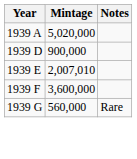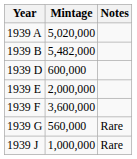 <table class="wikitable">
 <tr>
 <th scope="col">Year</th>
 <th scope="col">Mintage</th>
 <th scope="col">Notes</th>
 </tr>
 <tr>
 <td>1939 A</td>
 <td>5,020,000</td>
 <td></td>
 </tr>
 <tr>
+<td>1939 B</td>
+<td>5,482,000</td>
+<td></td>
+</tr>
+<tr>
 <td>1939 D</td>
-<td>900,000</td>
+<td>600,000</td>
 <td></td>
 </tr>
 <tr>
 <td>1939 E</td>
-<td>2,007,010</td>
+<td>2,000,000</td>
 <td></td>
 </tr>
 <tr>
 <td>1939 F</td>
 <td>3,600,000</td>
 <td></td>
 </tr>
 <tr>
 <td>1939 G</td>
 <td>560,000</td>
 <td>Rare</td>
 </tr>
+<tr>
+<td>1939 J</td>
+<td>1,000,000</td>
+<td>Rare</td>
+</tr>
 </table>
